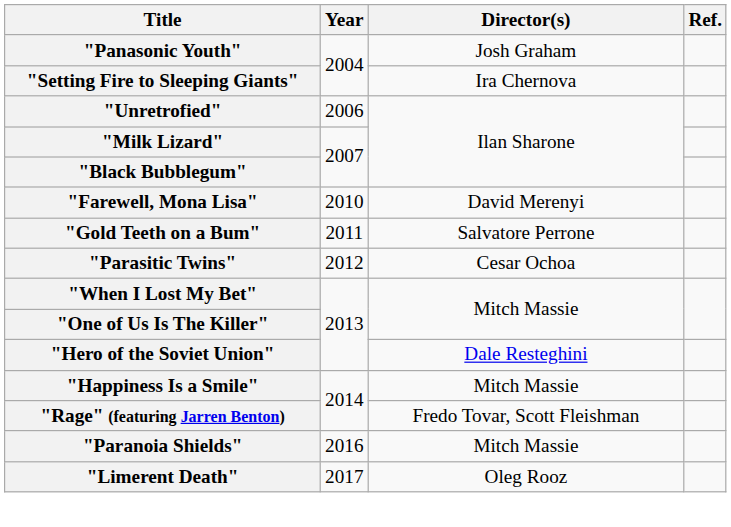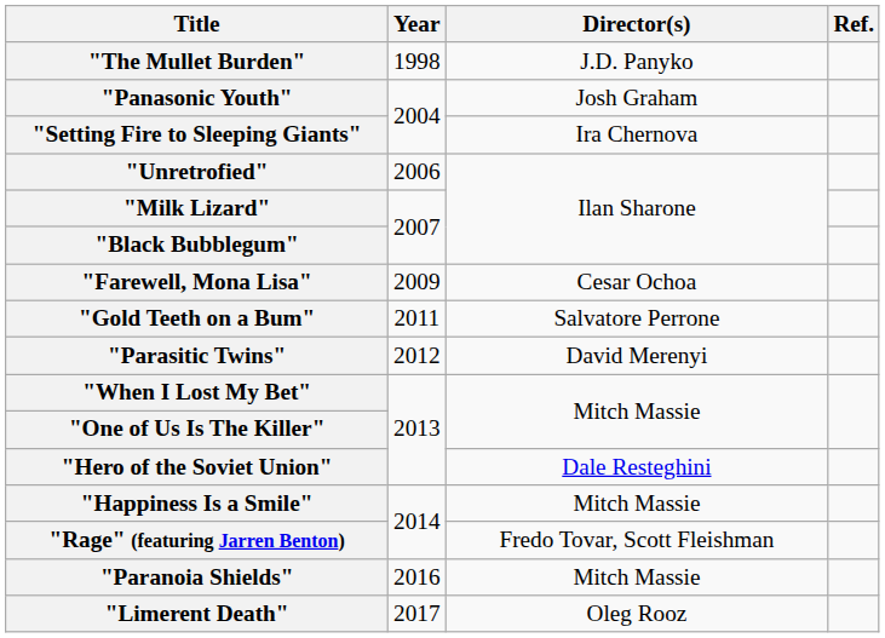 <table class="wikitable plainrowheaders" style="text-align:center;">
 <tr>
 <th scope="col" style="width:16em;">Title</th>
 <th scope="col">Year</th>
 <th scope="col" style="width:16em;">Director(s)</th>
 <th scope="col">Ref.</th>
+</tr>
+<tr>
+<th scope="row">"The Mullet Burden"</th>
+<td>1998</td>
+<td>J.D. Panyko</td>
+<td></td>
 </tr>
 <tr>
 <th scope="row">"Panasonic Youth"</th>
 <td rowspan="2">2004</td>
 <td>Josh Graham</td>
 <td></td>
 </tr>
 <tr>
 <th scope="row">"Setting Fire to Sleeping Giants"</th>
 <td>Ira Chernova</td>
 <td></td>
 </tr>
 <tr>
 <th scope="row">"Unretrofied"</th>
 <td>2006</td>
 <td rowspan="3">Ilan Sharone</td>
 <td></td>
 </tr>
 <tr>
 <th scope="row">"Milk Lizard"</th>
 <td rowspan="2">2007</td>
 <td></td>
 </tr>
 <tr>
 <th scope="row">"Black Bubblegum"</th>
 <td></td>
 </tr>
 <tr>
 <th scope="row">"Farewell, Mona Lisa"</th>
-<td>2010</td>
-<td>David Merenyi</td>
+<td>2009</td>
+<td>Cesar Ochoa</td>
 <td></td>
 </tr>
 <tr>
 <th scope="row">"Gold Teeth on a Bum"</th>
 <td>2011</td>
 <td>Salvatore Perrone</td>
 <td></td>
 </tr>
 <tr>
 <th scope="row">"Parasitic Twins"</th>
 <td>2012</td>
-<td>Cesar Ochoa</td>
+<td>David Merenyi</td>
 <td></td>
 </tr>
 <tr>
 <th scope="row">"When I Lost My Bet"</th>
 <td rowspan="3">2013</td>
 <td rowspan="2">Mitch Massie</td>
 <td rowspan="2"></td>
 </tr>
 <tr>
 <th scope="row">"One of Us Is The Killer"</th>
 </tr>
 <tr>
 <th scope="row">"Hero of the Soviet Union"</th>
 <td><a href='#'>Dale Resteghini</a></td>
 <td></td>
 </tr>
 <tr>
 <th scope="row">"Happiness Is a Smile"</th>
 <td rowspan="2">2014</td>
 <td>Mitch Massie</td>
 <td></td>
 </tr>
 <tr>
 <th scope="row">"Rage" <small>(featuring <a href='#'>Jarren Benton</a>)</small></th>
 <td>Fredo Tovar, Scott Fleishman</td>
 <td></td>
 </tr>
 <tr>
 <th scope="row">"Paranoia Shields"</th>
 <td>2016</td>
 <td>Mitch Massie</td>
 <td></td>
 </tr>
 <tr>
 <th scope="row">"Limerent Death"</th>
 <td>2017</td>
 <td>Oleg Rooz</td>
 <td></td>
 </tr>
 </table>
